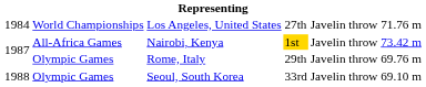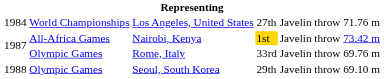 <table>
 <tr>
 <th colspan="6">Representing </th>
 </tr>
 <tr>
 <td>1984</td>
 <td><a href='#'>World Championships</a></td>
 <td><a href='#'>Los Angeles, United States</a></td>
 <td>27th</td>
 <td>Javelin throw</td>
 <td>71.76 m</td>
 </tr>
 <tr>
 <td rowspan=2>1987</td>
 <td><a href='#'>All-Africa Games</a></td>
 <td><a href='#'>Nairobi, Kenya</a></td>
 <td bgcolor="gold">1st</td>
 <td>Javelin throw</td>
 <td><a href='#'>73.42 m</a></td>
 </tr>
 <tr>
 <td><a href='#'>Olympic Games</a></td>
 <td><a href='#'>Rome, Italy</a></td>
-<td>29th</td>
+<td>33rd</td>
 <td>Javelin throw</td>
 <td>69.76 m</td>
 </tr>
 <tr>
 <td>1988</td>
 <td><a href='#'>Olympic Games</a></td>
 <td><a href='#'>Seoul, South Korea</a></td>
-<td>33rd</td>
+<td>29th</td>
 <td>Javelin throw</td>
 <td>69.10 m</td>
 </tr>
 </table>
